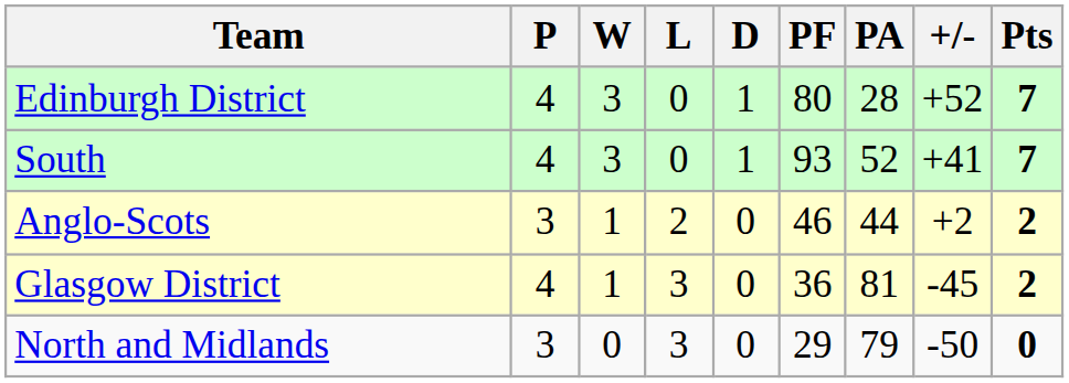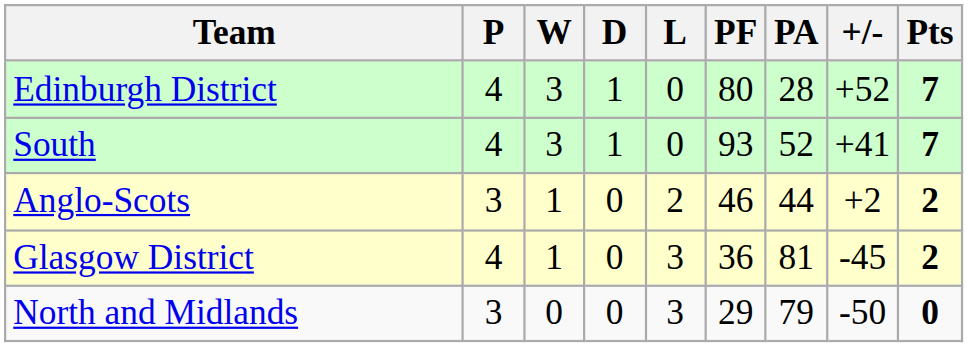 <table class="wikitable" style="text-align: center;">
 <tr>
 <th width="200">Team</th>
 <th width="20">P</th>
 <th width="20">W</th>
+<th width="20">D</th>
 <th width="20">L</th>
-<th width="20">D</th>
 <th width="20">PF</th>
 <th width="20">PA</th>
 <th width="25">+/-</th>
 <th width="20">Pts</th>
 </tr>
 <tr bgcolor="#ccffcc">
 <td align="left"><a href='#'>Edinburgh District</a></td>
 <td>4</td>
 <td>3</td>
+<td>1</td>
 <td>0</td>
-<td>1</td>
 <td>80</td>
 <td>28</td>
 <td>+52</td>
 <td><strong>7</strong></td>
 </tr>
 <tr bgcolor="#ccffcc">
 <td align="left"><a href='#'>South</a></td>
 <td>4</td>
 <td>3</td>
+<td>1</td>
 <td>0</td>
-<td>1</td>
 <td>93</td>
 <td>52</td>
 <td>+41</td>
 <td><strong>7</strong></td>
 </tr>
 <tr bgcolor="#ffffcc">
 <td align="left"><a href='#'>Anglo-Scots</a></td>
 <td>3</td>
 <td>1</td>
+<td>0</td>
 <td>2</td>
-<td>0</td>
 <td>46</td>
 <td>44</td>
 <td>+2</td>
 <td><strong>2</strong></td>
 </tr>
 <tr bgcolor="#ffffcc">
 <td align="left"><a href='#'>Glasgow District</a></td>
 <td>4</td>
 <td>1</td>
+<td>0</td>
 <td>3</td>
-<td>0</td>
 <td>36</td>
 <td>81</td>
 <td>-45</td>
 <td><strong>2</strong></td>
 </tr>
 <tr>
 <td align="left"><a href='#'>North and Midlands</a></td>
 <td>3</td>
 <td>0</td>
+<td>0</td>
 <td>3</td>
-<td>0</td>
 <td>29</td>
 <td>79</td>
 <td>-50</td>
 <td><strong>0</strong></td>
 </tr>
 </table>
